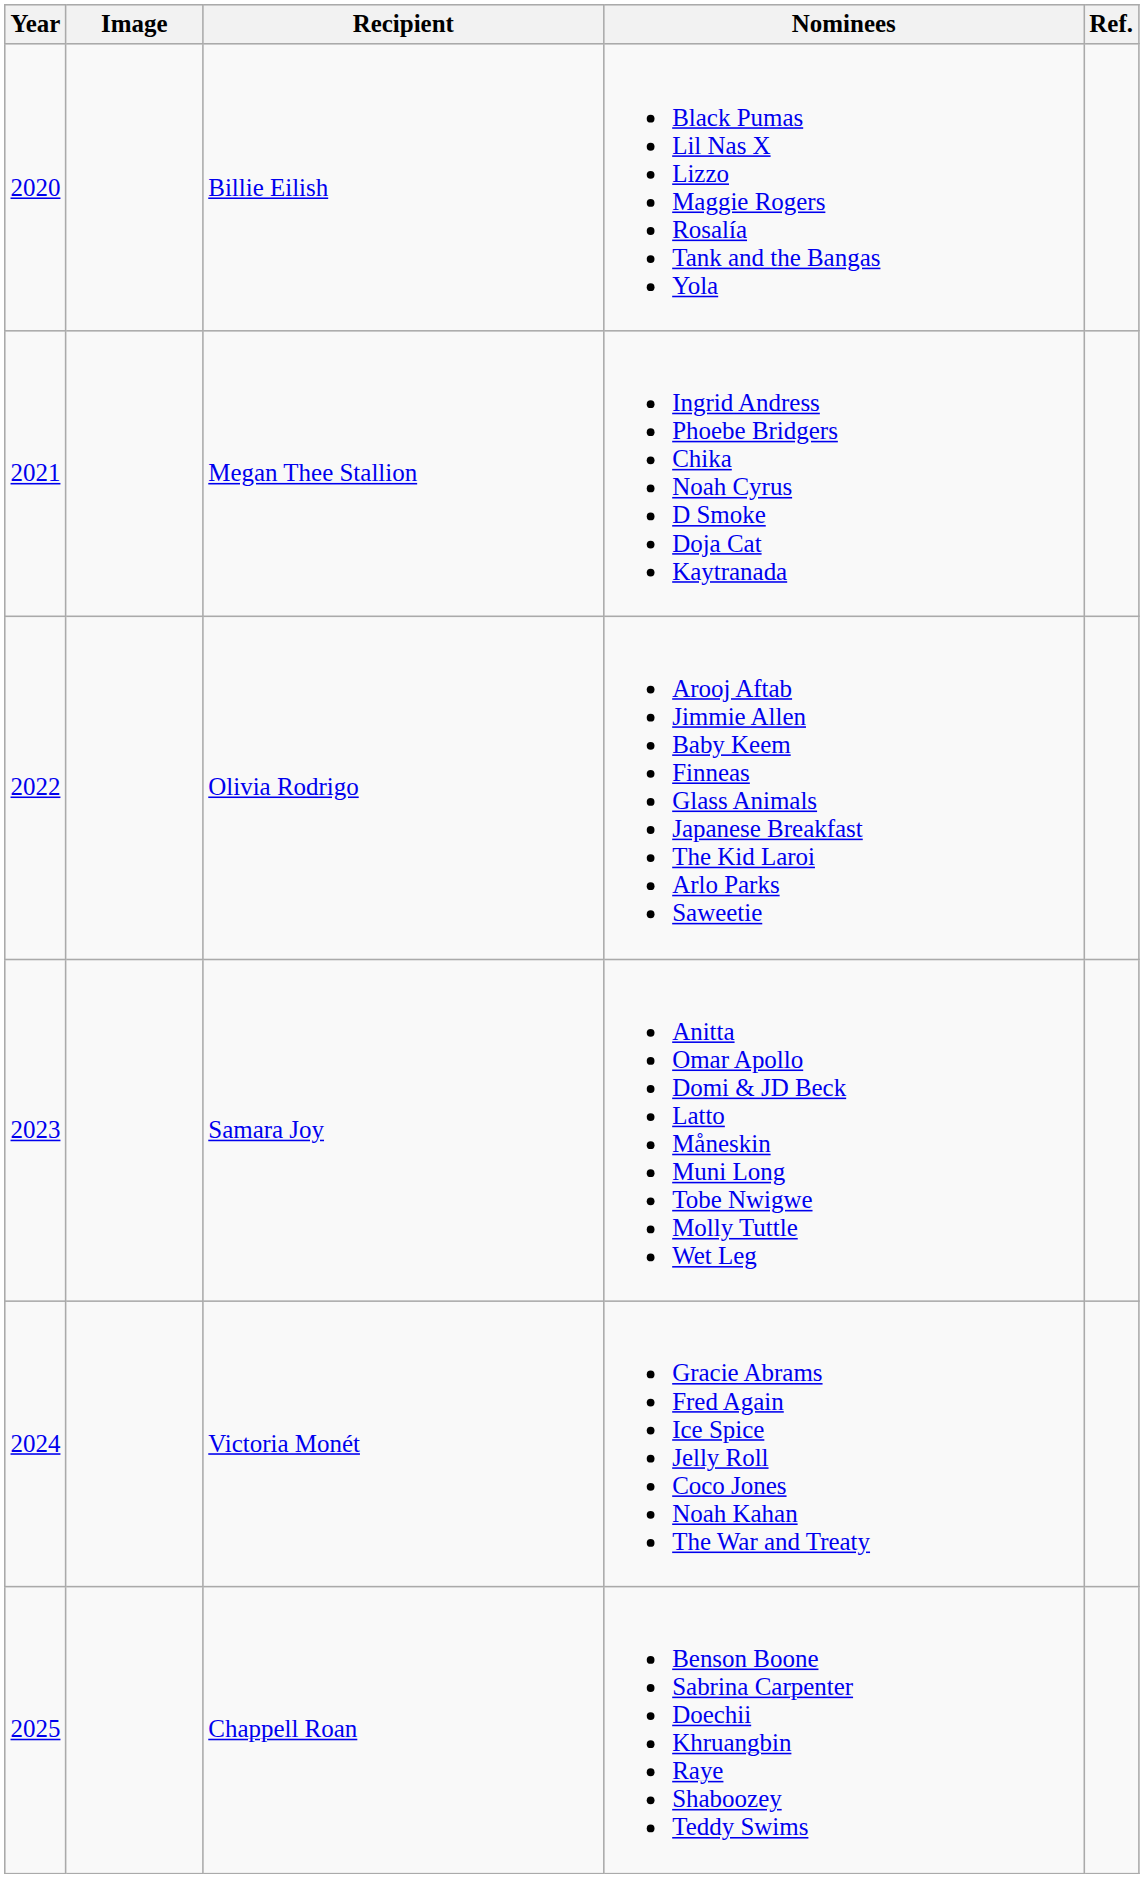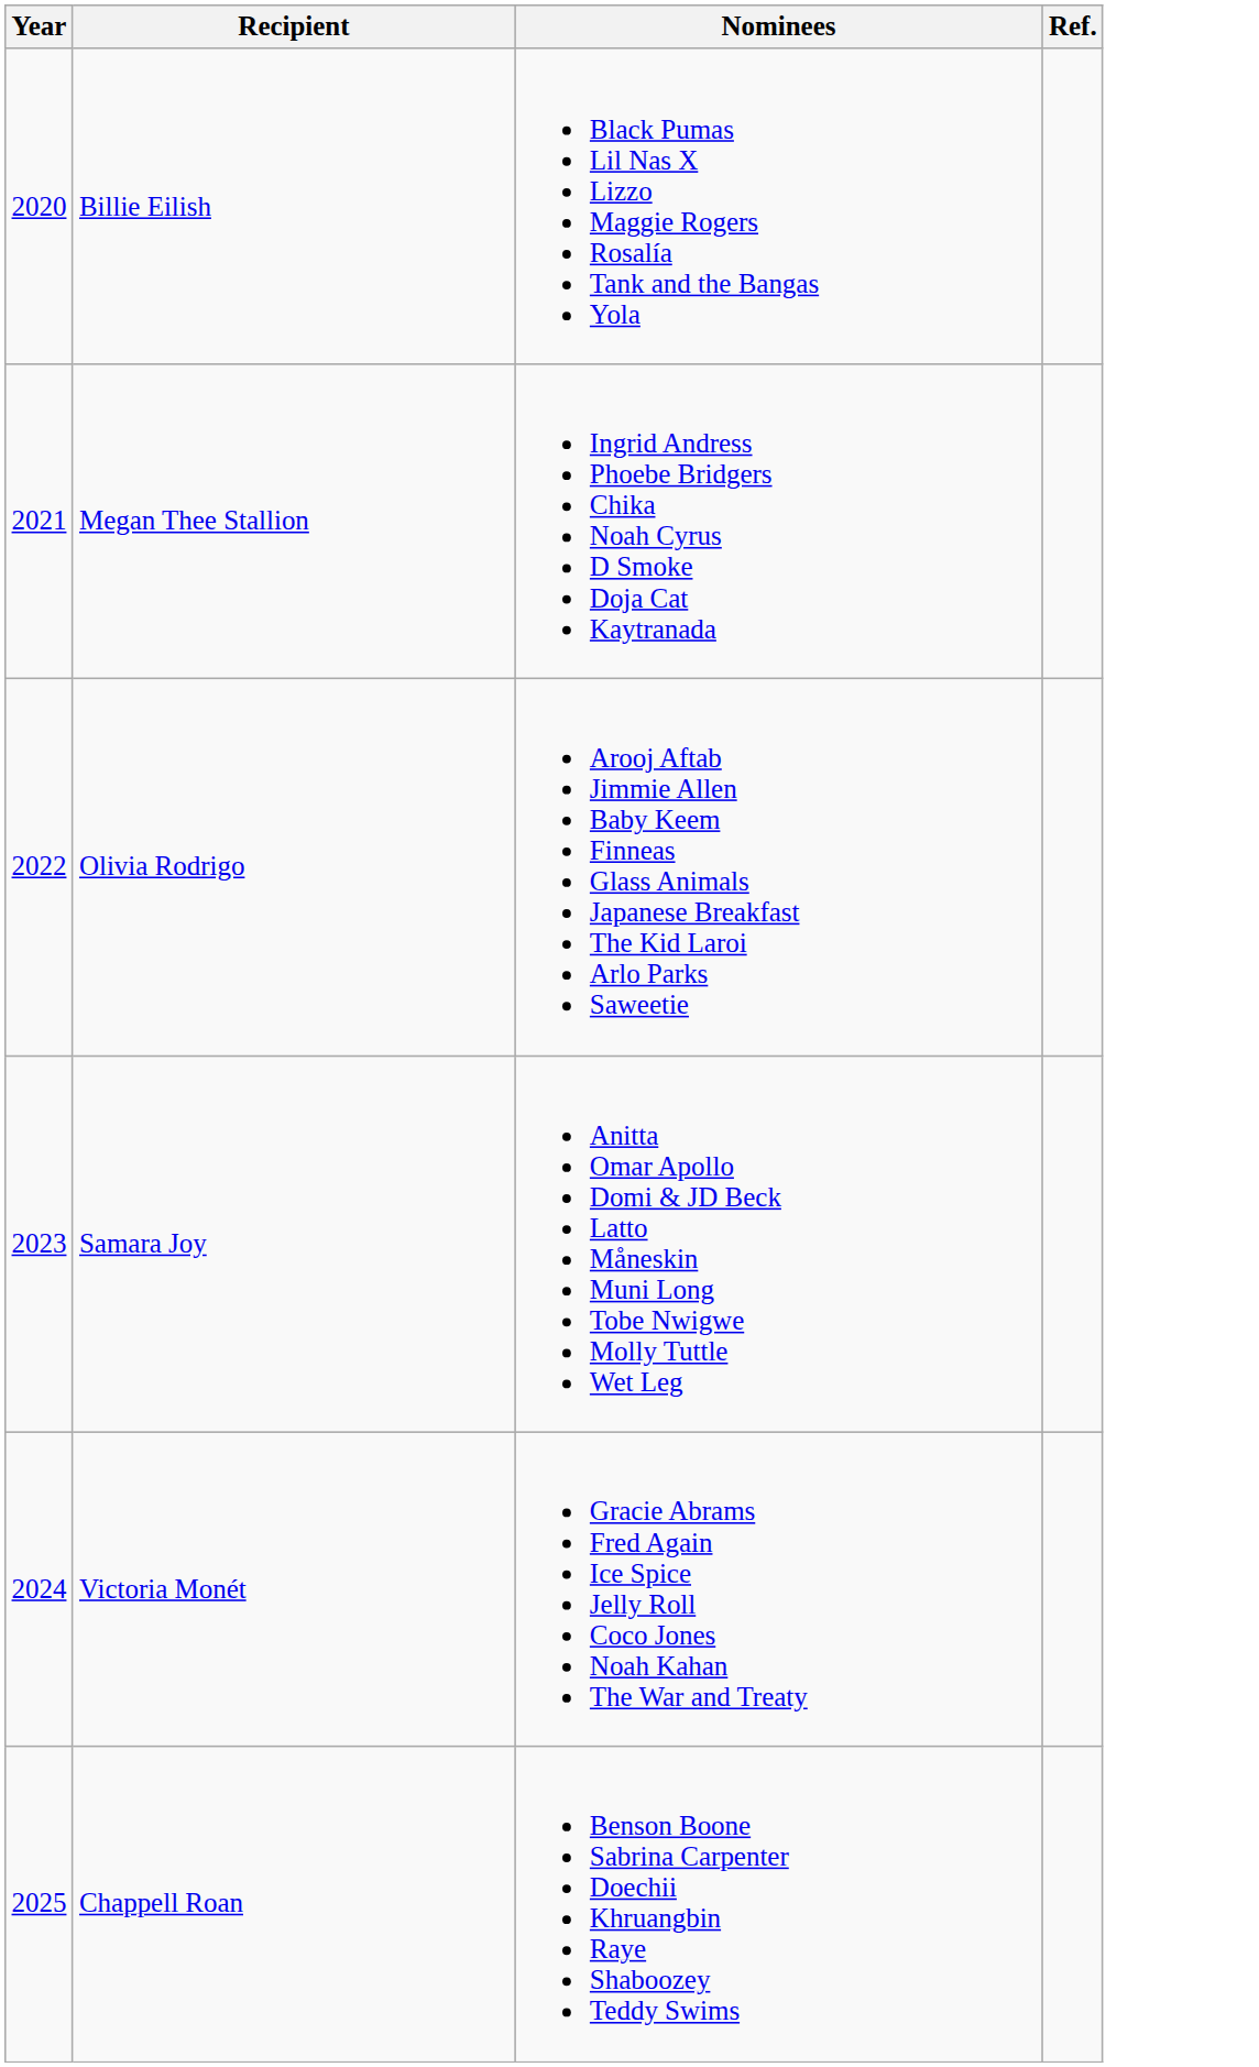 <table class="wikitable sortable">
 <tr>
 <th scope="col" bgcolor="#efefef">Year</th>
-<th scope="col" bgcolor="#efefef" width=80px>Image</th>
 <th scope="col" bgcolor="#efefef" width=250px>Recipient</th>
 <th scope="col" bgcolor="#efefef" width=300px class=unsortable>Nominees</th>
 <th scope="col" bgcolor="#efefef" class=unsortable>Ref.</th>
 </tr>
 <tr>
 <td scope="row" align="center"><a href='#'>2020</a></td>
-<td scope="row" align="center"></td>
 <td><a href='#'>Billie Eilish</a></td>
 <td><br><ul><li><a href='#'>Black Pumas</a></li><li><a href='#'>Lil Nas X</a></li><li><a href='#'>Lizzo</a></li><li><a href='#'>Maggie Rogers</a></li><li><a href='#'>Rosalía</a></li><li><a href='#'>Tank and the Bangas</a></li><li><a href='#'>Yola</a></li></ul></td>
 <td></td>
 </tr>
 <tr>
 <td scope="row" align="center"><a href='#'>2021</a></td>
-<td scope="row" align="center"></td>
 <td><a href='#'>Megan Thee Stallion</a></td>
 <td><br><ul><li><a href='#'>Ingrid Andress</a></li><li><a href='#'>Phoebe Bridgers</a></li><li><a href='#'>Chika</a></li><li><a href='#'>Noah Cyrus</a></li><li><a href='#'>D Smoke</a></li><li><a href='#'>Doja Cat</a></li><li><a href='#'>Kaytranada</a></li></ul></td>
 <td></td>
 </tr>
 <tr>
 <td scope="row" align="center"><a href='#'>2022</a></td>
-<td scope="row" align="center"></td>
 <td><a href='#'>Olivia Rodrigo</a></td>
 <td><br><ul><li><a href='#'>Arooj Aftab</a></li><li><a href='#'>Jimmie Allen</a></li><li><a href='#'>Baby Keem</a></li><li><a href='#'>Finneas</a></li><li><a href='#'>Glass Animals</a></li><li><a href='#'>Japanese Breakfast</a></li><li><a href='#'>The Kid Laroi</a></li><li><a href='#'>Arlo Parks</a></li><li><a href='#'>Saweetie</a></li></ul></td>
 <td></td>
 </tr>
 <tr>
 <td scope="row" align="center"><a href='#'>2023</a></td>
-<td scope="row" align="center"></td>
 <td><a href='#'>Samara Joy</a></td>
 <td><br><ul><li><a href='#'>Anitta</a></li><li><a href='#'>Omar Apollo</a></li><li><a href='#'>Domi & JD Beck</a></li><li><a href='#'>Latto</a></li><li><a href='#'>Måneskin</a></li><li><a href='#'>Muni Long</a></li><li><a href='#'>Tobe Nwigwe</a></li><li><a href='#'>Molly Tuttle</a></li><li><a href='#'>Wet Leg</a></li></ul></td>
 <td></td>
 </tr>
 <tr>
 <td scope="row" align="center"><a href='#'>2024</a></td>
-<td scope="row" align="center"></td>
 <td><a href='#'>Victoria Monét</a></td>
 <td><br><ul><li><a href='#'>Gracie Abrams</a></li><li><a href='#'>Fred Again</a></li><li><a href='#'>Ice Spice</a></li><li><a href='#'>Jelly Roll</a></li><li><a href='#'>Coco Jones</a></li><li><a href='#'>Noah Kahan</a></li><li><a href='#'>The War and Treaty</a></li></ul></td>
 <td></td>
 </tr>
 <tr>
 <td scope="row" align="center"><a href='#'>2025</a></td>
-<td></td>
 <td><a href='#'>Chappell Roan</a></td>
 <td><br><ul><li><a href='#'>Benson Boone</a></li><li><a href='#'>Sabrina Carpenter</a></li><li><a href='#'>Doechii</a></li><li><a href='#'>Khruangbin</a></li><li><a href='#'>Raye</a></li><li><a href='#'>Shaboozey</a></li><li><a href='#'>Teddy Swims</a></li></ul></td>
 <td></td>
 </tr>
 </table>
